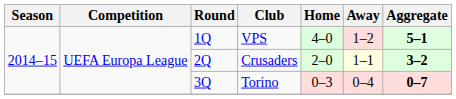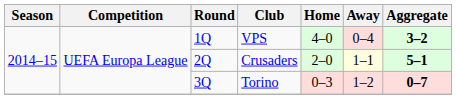 <table class="wikitable" style="text-align: left;">
 <tr>
 <th>Season</th>
 <th>Competition</th>
 <th>Round</th>
 <th>Club</th>
 <th>Home</th>
 <th>Away</th>
 <th>Aggregate</th>
 </tr>
 <tr>
 <td rowspan="3"><a href='#'>2014–15</a></td>
 <td rowspan="3"><a href='#'>UEFA Europa League</a></td>
 <td><a href='#'>1Q</a></td>
 <td> <a href='#'>VPS</a></td>
 <td bgcolor="#ddffdd" style="text-align:center;">4–0</td>
-<td bgcolor="#ffdddd" style="text-align:center;">1–2</td>
-<td bgcolor="#ddffdd" style="text-align:center;"><strong>5–1</strong></td>
+<td bgcolor="#ffdddd" style="text-align:center;">0–4</td>
+<td bgcolor="#ddffdd" style="text-align:center;"><strong>3–2</strong></td>
 </tr>
 <tr>
 <td><a href='#'>2Q</a></td>
 <td> <a href='#'>Crusaders</a></td>
 <td bgcolor="#ddffdd" style="text-align:center;">2–0</td>
 <td bgcolor="#ffffdd" style="text-align:center;">1–1</td>
-<td bgcolor="#ddffdd" style="text-align:center;"><strong>3–2</strong></td>
+<td bgcolor="#ddffdd" style="text-align:center;"><strong>5–1</strong></td>
 </tr>
 <tr>
 <td><a href='#'>3Q</a></td>
 <td> <a href='#'>Torino</a></td>
 <td bgcolor="#ffdddd" style="text-align:center;">0–3</td>
-<td bgcolor="#ffdddd" style="text-align:center;">0–4</td>
+<td bgcolor="#ffdddd" style="text-align:center;">1–2</td>
 <td bgcolor="#ffdddd" style="text-align:center;"><strong>0–7</strong></td>
 </tr>
 <tr>
 </tr>
 </table>
